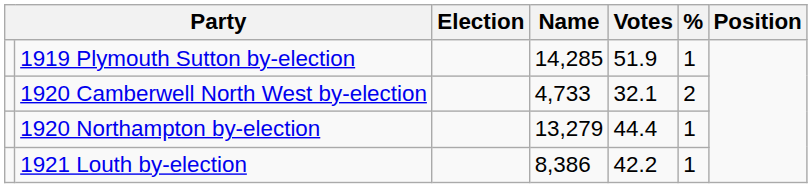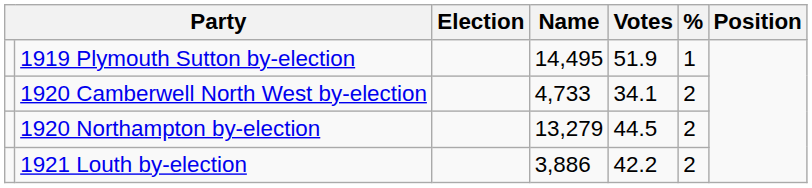 <table class="wikitable sortable">
 <tr>
 <th colspan=2>Party</th>
 <th>Election</th>
 <th>Name</th>
 <th>Votes</th>
 <th>%</th>
 <th>Position</th>
 </tr>
 <tr>
 <td></td>
 <td><a href='#'>1919 Plymouth Sutton by-election</a></td>
 <td></td>
-<td>14,285</td>
+<td>14,495</td>
 <td>51.9</td>
 <td>1</td>
 </tr>
 <tr>
 <td></td>
 <td><a href='#'>1920 Camberwell North West by-election</a></td>
 <td></td>
 <td>4,733</td>
-<td>32.1</td>
+<td>34.1</td>
 <td>2</td>
 </tr>
 <tr>
 <td></td>
 <td><a href='#'>1920 Northampton by-election</a></td>
 <td></td>
 <td>13,279</td>
-<td>44.4</td>
-<td>1</td>
+<td>44.5</td>
+<td>2</td>
 </tr>
 <tr>
 <td></td>
 <td><a href='#'>1921 Louth by-election</a></td>
 <td></td>
-<td>8,386</td>
+<td>3,886</td>
 <td>42.2</td>
-<td>1</td>
+<td>2</td>
 </tr>
 </table>
